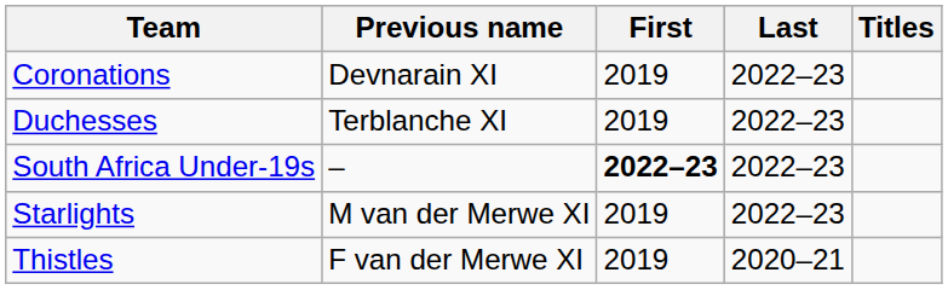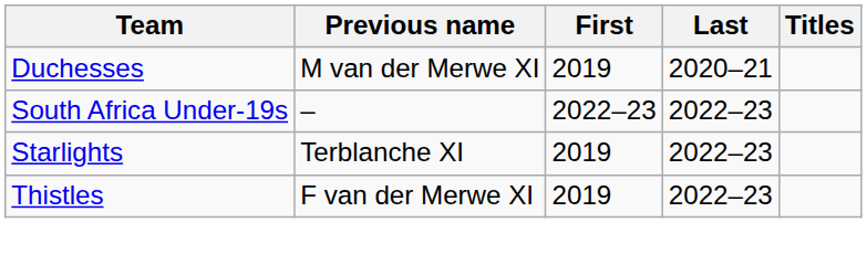 <table class="wikitable">
 <tr>
 <th scope="col">Team</th>
 <th scope="col">Previous name</th>
 <th scope="col">First</th>
 <th scope="col">Last</th>
 <th scope="col">Titles</th>
 </tr>
 <tr>
-<td><a href='#'>Coronations</a></td>
-<td>Devnarain XI</td>
+<td><a href='#'>Duchesses</a></td>
+<td>M van der Merwe XI</td>
 <td>2019</td>
-<td>2022–23</td>
-<td></td>
-</tr>
-<tr>
-<td><a href='#'>Duchesses</a></td>
-<td>Terblanche XI</td>
-<td>2019</td>
-<td>2022–23</td>
+<td>2020–21</td>
 <td></td>
 </tr>
 <tr>
 <td><a href='#'>South Africa Under-19s</a></td>
 <td>–</td>
-<td><strong>2022–23</strong></td>
+<td>2022–23</td>
 <td>2022–23</td>
 <td></td>
 </tr>
 <tr>
 <td><a href='#'>Starlights</a></td>
-<td>M van der Merwe XI</td>
+<td>Terblanche XI</td>
 <td>2019</td>
 <td>2022–23</td>
 <td></td>
 </tr>
 <tr>
 <td><a href='#'>Thistles</a></td>
 <td>F van der Merwe XI</td>
 <td>2019</td>
-<td>2020–21</td>
+<td>2022–23</td>
 <td></td>
 </tr>
 </table>
